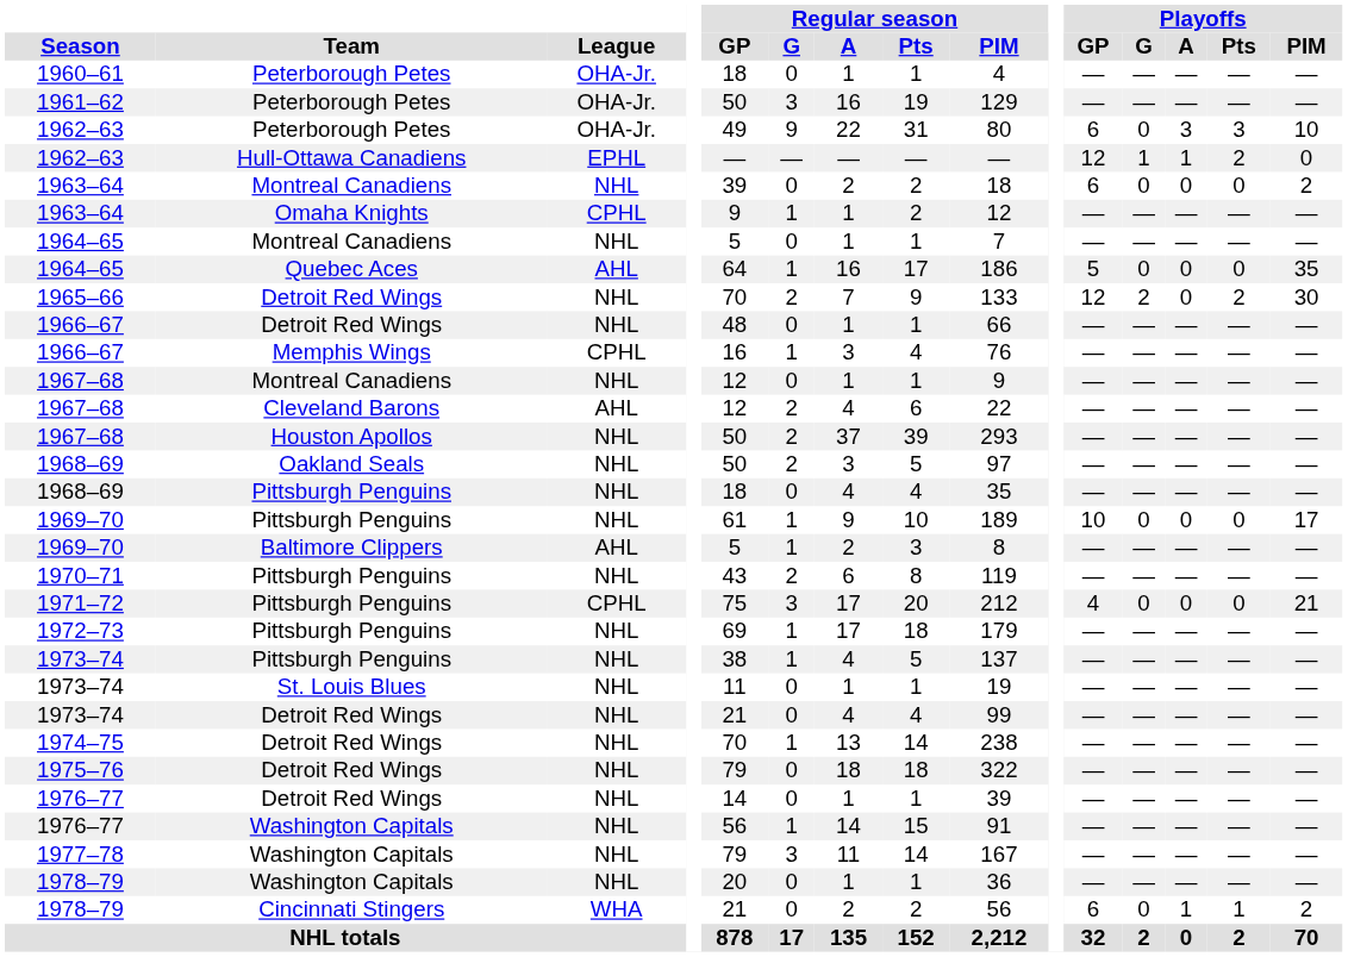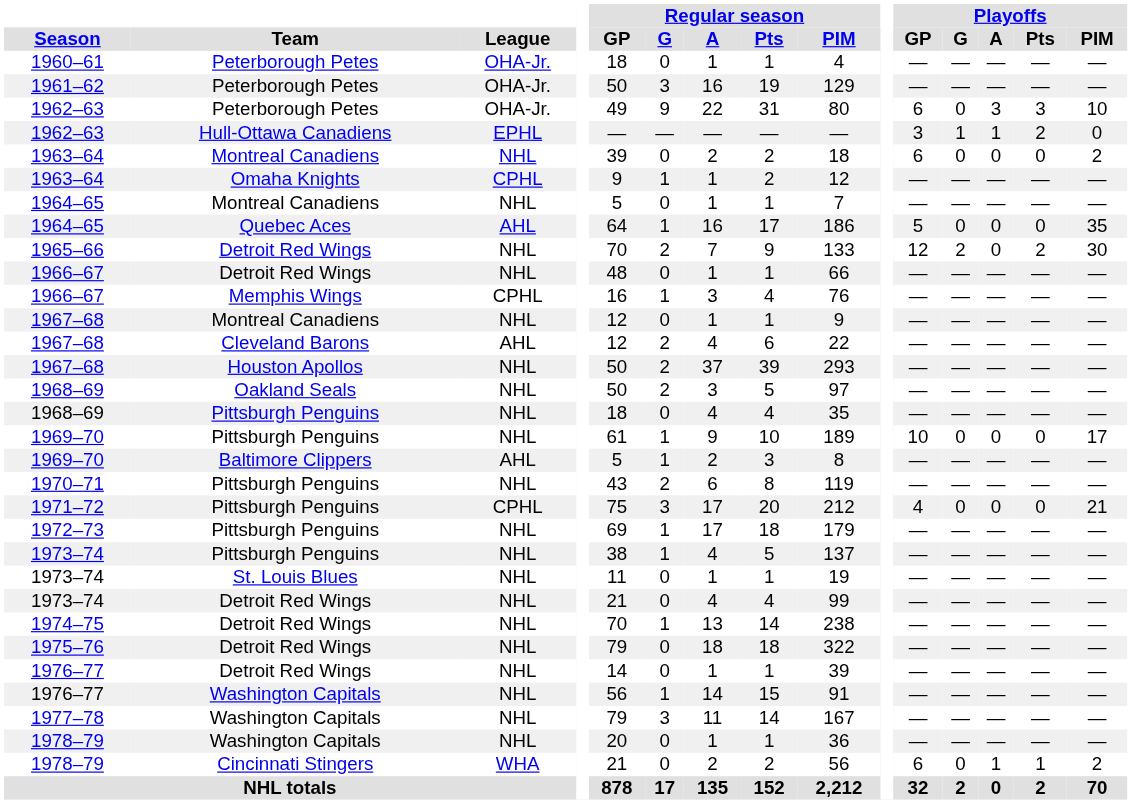 <table border="0" cellpadding="1" cellspacing="0" style="text-align:center; width:60em">
 <tr bgcolor="#e0e0e0">
 <th colspan="3" bgcolor="#ffffff"> </th>
 <th rowspan="99" bgcolor="#ffffff"> </th>
 <th colspan="5"><a href='#'>Regular season</a></th>
 <th rowspan="99" bgcolor="#ffffff"> </th>
 <th colspan="5"><a href='#'>Playoffs</a></th>
 </tr>
 <tr bgcolor="#e0e0e0">
 <th><a href='#'>Season</a></th>
 <th>Team</th>
 <th>League</th>
 <th>GP</th>
 <th><a href='#'>G</a></th>
 <th><a href='#'>A</a></th>
 <th><a href='#'>Pts</a></th>
 <th><a href='#'>PIM</a></th>
 <th>GP</th>
 <th>G</th>
 <th>A</th>
 <th>Pts</th>
 <th>PIM</th>
 </tr>
 <tr>
 <td><a href='#'>1960–61</a></td>
 <td><a href='#'>Peterborough Petes</a></td>
 <td><a href='#'>OHA-Jr.</a></td>
 <td>18</td>
 <td>0</td>
 <td>1</td>
 <td>1</td>
 <td>4</td>
 <td>—</td>
 <td>—</td>
 <td>—</td>
 <td>—</td>
 <td>—</td>
 </tr>
 <tr bgcolor="#f0f0f0">
 <td><a href='#'>1961–62</a></td>
 <td>Peterborough Petes</td>
 <td>OHA-Jr.</td>
 <td>50</td>
 <td>3</td>
 <td>16</td>
 <td>19</td>
 <td>129</td>
 <td>—</td>
 <td>—</td>
 <td>—</td>
 <td>—</td>
 <td>—</td>
 </tr>
 <tr>
 <td><a href='#'>1962–63</a></td>
 <td>Peterborough Petes</td>
 <td>OHA-Jr.</td>
 <td>49</td>
 <td>9</td>
 <td>22</td>
 <td>31</td>
 <td>80</td>
 <td>6</td>
 <td>0</td>
 <td>3</td>
 <td>3</td>
 <td>10</td>
 </tr>
 <tr bgcolor="#f0f0f0">
 <td><a href='#'>1962–63</a></td>
 <td><a href='#'>Hull-Ottawa Canadiens</a></td>
 <td><a href='#'>EPHL</a></td>
 <td>—</td>
 <td>—</td>
 <td>—</td>
 <td>—</td>
 <td>—</td>
-<td>12</td>
+<td>3</td>
 <td>1</td>
 <td>1</td>
 <td>2</td>
 <td>0</td>
 </tr>
 <tr>
 <td><a href='#'>1963–64</a></td>
 <td><a href='#'>Montreal Canadiens</a></td>
 <td><a href='#'>NHL</a></td>
 <td>39</td>
 <td>0</td>
 <td>2</td>
 <td>2</td>
 <td>18</td>
 <td>6</td>
 <td>0</td>
 <td>0</td>
 <td>0</td>
 <td>2</td>
 </tr>
 <tr bgcolor="#f0f0f0">
 <td><a href='#'>1963–64</a></td>
 <td><a href='#'>Omaha Knights</a></td>
 <td><a href='#'>CPHL</a></td>
 <td>9</td>
 <td>1</td>
 <td>1</td>
 <td>2</td>
 <td>12</td>
 <td>—</td>
 <td>—</td>
 <td>—</td>
 <td>—</td>
 <td>—</td>
 </tr>
 <tr>
 <td><a href='#'>1964–65</a></td>
 <td>Montreal Canadiens</td>
 <td>NHL</td>
 <td>5</td>
 <td>0</td>
 <td>1</td>
 <td>1</td>
 <td>7</td>
 <td>—</td>
 <td>—</td>
 <td>—</td>
 <td>—</td>
 <td>—</td>
 </tr>
 <tr bgcolor="#f0f0f0">
 <td><a href='#'>1964–65</a></td>
 <td><a href='#'>Quebec Aces</a></td>
 <td><a href='#'>AHL</a></td>
 <td>64</td>
 <td>1</td>
 <td>16</td>
 <td>17</td>
 <td>186</td>
 <td>5</td>
 <td>0</td>
 <td>0</td>
 <td>0</td>
 <td>35</td>
 </tr>
 <tr>
 <td><a href='#'>1965–66</a></td>
 <td><a href='#'>Detroit Red Wings</a></td>
 <td>NHL</td>
 <td>70</td>
 <td>2</td>
 <td>7</td>
 <td>9</td>
 <td>133</td>
 <td>12</td>
 <td>2</td>
 <td>0</td>
 <td>2</td>
 <td>30</td>
 </tr>
 <tr bgcolor="#f0f0f0">
 <td><a href='#'>1966–67</a></td>
 <td>Detroit Red Wings</td>
 <td>NHL</td>
 <td>48</td>
 <td>0</td>
 <td>1</td>
 <td>1</td>
 <td>66</td>
 <td>—</td>
 <td>—</td>
 <td>—</td>
 <td>—</td>
 <td>—</td>
 </tr>
 <tr>
 <td><a href='#'>1966–67</a></td>
 <td><a href='#'>Memphis Wings</a></td>
 <td>CPHL</td>
 <td>16</td>
 <td>1</td>
 <td>3</td>
 <td>4</td>
 <td>76</td>
 <td>—</td>
 <td>—</td>
 <td>—</td>
 <td>—</td>
 <td>—</td>
 </tr>
 <tr bgcolor="#f0f0f0">
 <td><a href='#'>1967–68</a></td>
 <td>Montreal Canadiens</td>
 <td>NHL</td>
 <td>12</td>
 <td>0</td>
 <td>1</td>
 <td>1</td>
 <td>9</td>
 <td>—</td>
 <td>—</td>
 <td>—</td>
 <td>—</td>
 <td>—</td>
 </tr>
 <tr>
 <td><a href='#'>1967–68</a></td>
 <td><a href='#'>Cleveland Barons</a></td>
 <td>AHL</td>
 <td>12</td>
 <td>2</td>
 <td>4</td>
 <td>6</td>
 <td>22</td>
 <td>—</td>
 <td>—</td>
 <td>—</td>
 <td>—</td>
 <td>—</td>
 </tr>
 <tr bgcolor="#f0f0f0">
 <td><a href='#'>1967–68</a></td>
 <td><a href='#'>Houston Apollos</a></td>
 <td>NHL</td>
 <td>50</td>
 <td>2</td>
 <td>37</td>
 <td>39</td>
 <td>293</td>
 <td>—</td>
 <td>—</td>
 <td>—</td>
 <td>—</td>
 <td>—</td>
 </tr>
 <tr>
 <td><a href='#'>1968–69</a></td>
 <td><a href='#'>Oakland Seals</a></td>
 <td>NHL</td>
 <td>50</td>
 <td>2</td>
 <td>3</td>
 <td>5</td>
 <td>97</td>
 <td>—</td>
 <td>—</td>
 <td>—</td>
 <td>—</td>
 <td>—</td>
 </tr>
 <tr bgcolor="#f0f0f0">
 <td>1968–69</td>
 <td><a href='#'>Pittsburgh Penguins</a></td>
 <td>NHL</td>
 <td>18</td>
 <td>0</td>
 <td>4</td>
 <td>4</td>
 <td>35</td>
 <td>—</td>
 <td>—</td>
 <td>—</td>
 <td>—</td>
 <td>—</td>
 </tr>
 <tr>
 <td><a href='#'>1969–70</a></td>
 <td>Pittsburgh Penguins</td>
 <td>NHL</td>
 <td>61</td>
 <td>1</td>
 <td>9</td>
 <td>10</td>
 <td>189</td>
 <td>10</td>
 <td>0</td>
 <td>0</td>
 <td>0</td>
 <td>17</td>
 </tr>
 <tr bgcolor="#f0f0f0">
 <td><a href='#'>1969–70</a></td>
 <td><a href='#'>Baltimore Clippers</a></td>
 <td>AHL</td>
 <td>5</td>
 <td>1</td>
 <td>2</td>
 <td>3</td>
 <td>8</td>
 <td>—</td>
 <td>—</td>
 <td>—</td>
 <td>—</td>
 <td>—</td>
 </tr>
 <tr>
 <td><a href='#'>1970–71</a></td>
 <td>Pittsburgh Penguins</td>
 <td>NHL</td>
 <td>43</td>
 <td>2</td>
 <td>6</td>
 <td>8</td>
 <td>119</td>
 <td>—</td>
 <td>—</td>
 <td>—</td>
 <td>—</td>
 <td>—</td>
 </tr>
 <tr bgcolor="#f0f0f0">
 <td><a href='#'>1971–72</a></td>
 <td>Pittsburgh Penguins</td>
 <td>CPHL</td>
 <td>75</td>
 <td>3</td>
 <td>17</td>
 <td>20</td>
 <td>212</td>
 <td>4</td>
 <td>0</td>
 <td>0</td>
 <td>0</td>
 <td>21</td>
 </tr>
 <tr>
 <td><a href='#'>1972–73</a></td>
 <td>Pittsburgh Penguins</td>
 <td>NHL</td>
 <td>69</td>
 <td>1</td>
 <td>17</td>
 <td>18</td>
 <td>179</td>
 <td>—</td>
 <td>—</td>
 <td>—</td>
 <td>—</td>
 <td>—</td>
 </tr>
 <tr bgcolor="#f0f0f0">
 <td><a href='#'>1973–74</a></td>
 <td>Pittsburgh Penguins</td>
 <td>NHL</td>
 <td>38</td>
 <td>1</td>
 <td>4</td>
 <td>5</td>
 <td>137</td>
 <td>—</td>
 <td>—</td>
 <td>—</td>
 <td>—</td>
 <td>—</td>
 </tr>
 <tr>
 <td>1973–74</td>
 <td><a href='#'>St. Louis Blues</a></td>
 <td>NHL</td>
 <td>11</td>
 <td>0</td>
 <td>1</td>
 <td>1</td>
 <td>19</td>
 <td>—</td>
 <td>—</td>
 <td>—</td>
 <td>—</td>
 <td>—</td>
 </tr>
 <tr bgcolor="#f0f0f0">
 <td>1973–74</td>
 <td>Detroit Red Wings</td>
 <td>NHL</td>
 <td>21</td>
 <td>0</td>
 <td>4</td>
 <td>4</td>
 <td>99</td>
 <td>—</td>
 <td>—</td>
 <td>—</td>
 <td>—</td>
 <td>—</td>
 </tr>
 <tr>
 <td><a href='#'>1974–75</a></td>
 <td>Detroit Red Wings</td>
 <td>NHL</td>
 <td>70</td>
 <td>1</td>
 <td>13</td>
 <td>14</td>
 <td>238</td>
 <td>—</td>
 <td>—</td>
 <td>—</td>
 <td>—</td>
 <td>—</td>
 </tr>
 <tr bgcolor="#f0f0f0">
 <td><a href='#'>1975–76</a></td>
 <td>Detroit Red Wings</td>
 <td>NHL</td>
 <td>79</td>
 <td>0</td>
 <td>18</td>
 <td>18</td>
 <td>322</td>
 <td>—</td>
 <td>—</td>
 <td>—</td>
 <td>—</td>
 <td>—</td>
 </tr>
 <tr>
 <td><a href='#'>1976–77</a></td>
 <td>Detroit Red Wings</td>
 <td>NHL</td>
 <td>14</td>
 <td>0</td>
 <td>1</td>
 <td>1</td>
 <td>39</td>
 <td>—</td>
 <td>—</td>
 <td>—</td>
 <td>—</td>
 <td>—</td>
 </tr>
 <tr bgcolor="#f0f0f0">
 <td>1976–77</td>
 <td><a href='#'>Washington Capitals</a></td>
 <td>NHL</td>
 <td>56</td>
 <td>1</td>
 <td>14</td>
 <td>15</td>
 <td>91</td>
 <td>—</td>
 <td>—</td>
 <td>—</td>
 <td>—</td>
 <td>—</td>
 </tr>
 <tr>
 <td><a href='#'>1977–78</a></td>
 <td>Washington Capitals</td>
 <td>NHL</td>
 <td>79</td>
 <td>3</td>
 <td>11</td>
 <td>14</td>
 <td>167</td>
 <td>—</td>
 <td>—</td>
 <td>—</td>
 <td>—</td>
 <td>—</td>
 </tr>
 <tr bgcolor="#f0f0f0">
 <td><a href='#'>1978–79</a></td>
 <td>Washington Capitals</td>
 <td>NHL</td>
 <td>20</td>
 <td>0</td>
 <td>1</td>
 <td>1</td>
 <td>36</td>
 <td>—</td>
 <td>—</td>
 <td>—</td>
 <td>—</td>
 <td>—</td>
 </tr>
 <tr>
 <td><a href='#'>1978–79</a></td>
 <td><a href='#'>Cincinnati Stingers</a></td>
 <td><a href='#'>WHA</a></td>
 <td>21</td>
 <td>0</td>
 <td>2</td>
 <td>2</td>
 <td>56</td>
 <td>6</td>
 <td>0</td>
 <td>1</td>
 <td>1</td>
 <td>2</td>
 </tr>
 <tr bgcolor="#e0e0e0">
 <th colspan="3">NHL totals</th>
 <th>878</th>
 <th>17</th>
 <th>135</th>
 <th>152</th>
 <th>2,212</th>
 <th>32</th>
 <th>2</th>
 <th>0</th>
 <th>2</th>
 <th>70</th>
 </tr>
 </table>
